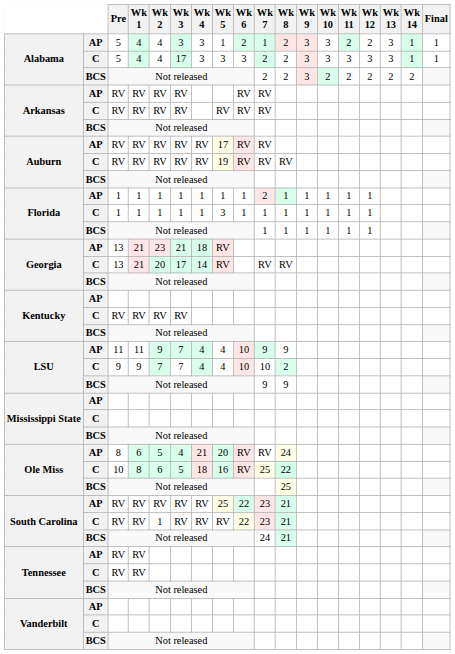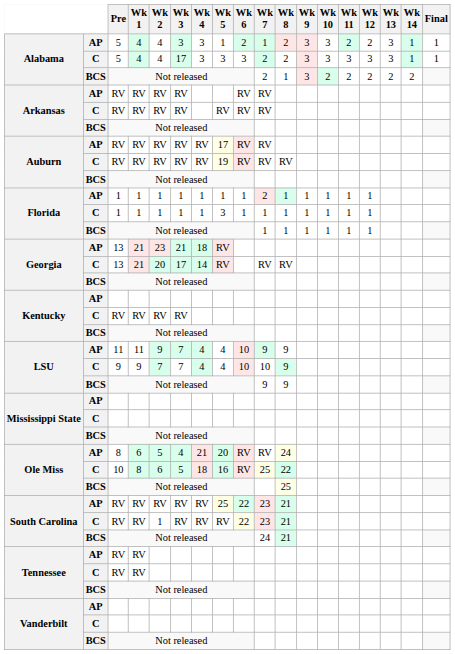 <table class="wikitable" style="white-space:nowrap;font-size:90%;">
 <tr>
 <th colspan=2 style="background:white; border-top-style:hidden; border-left-style:hidden;"> </th>
 <th>Pre</th>
 <th>Wk<br>1</th>
 <th>Wk<br>2</th>
 <th>Wk<br>3</th>
 <th>Wk<br>4</th>
 <th>Wk<br>5</th>
 <th>Wk<br>6</th>
 <th>Wk<br>7</th>
 <th>Wk<br>8</th>
 <th>Wk<br>9</th>
 <th>Wk<br>10</th>
 <th>Wk<br>11</th>
 <th>Wk<br>12</th>
 <th>Wk<br>13</th>
 <th>Wk<br>14</th>
 <th>Final</th>
 </tr>
 <tr style="text-align:center;">
 <th rowspan=3>Alabama</th>
 <th>AP</th>
 <td style="background:#FFF;">5</td>
 <td style="background:#D8FFEB;">4</td>
 <td style="background:#FFF;">4</td>
 <td style="background:#D8FFEB;">3</td>
 <td style="background:#FFF;">3</td>
 <td style="background:#FFF;">1</td>
 <td style="background:#D8FFEB;">2</td>
 <td style="background:#D8FFEB;">1</td>
 <td style="background:#FFE6E6;">2</td>
 <td style="background:#FFE6E6;">3</td>
 <td style="background:#FFF;">3</td>
 <td style="background:#D8FFEB;">2</td>
 <td style="background:#FFF;">2</td>
 <td style="background:#FFF;">3</td>
 <td style="background:#D8FFEB;">1</td>
 <td style="background:#FFF;">1</td>
 </tr>
 <tr style="text-align:center;">
 <th>C</th>
 <td style="background:#FFF;">5</td>
 <td style="background:#D8FFEB;">4</td>
 <td style="background:#FFF;">4</td>
 <td style="background:#D8FFEB;">17</td>
 <td style="background:#FFF;">3</td>
 <td style="background:#FFF;">3</td>
 <td style="background:#FFF;">3</td>
 <td style="background:#D8FFEB;">2</td>
 <td style="background:#FFF;">2</td>
 <td style="background:#FFE6E6;">3</td>
 <td style="background:#FFF;">3</td>
 <td style="background:#FFF;">3</td>
 <td style="background:#FFF;">3</td>
 <td style="background:#FFF;">3</td>
 <td style="background:#D8FFEB;">1</td>
 <td style="background:#FFF;">1</td>
 </tr>
 <tr style="text-align:center;">
 <th>BCS</th>
 <td colspan=7 align=center>Not released</td>
 <td style="background:#FFF;">2</td>
-<td style="background:#FFF;">2</td>
+<td style="background:#FFF;">1</td>
 <td style="background:#FFE6E6;">3</td>
 <td style="background:#D8FFEB;">2</td>
 <td style="background:#FFF;">2</td>
 <td style="background:#FFF;">2</td>
 <td style="background:#FFF;">2</td>
 <td style="background:#FFF;">2</td>
 </tr>
 <tr style="text-align:center;">
 <th rowspan=3>Arkansas</th>
 <th>AP</th>
 <td style="background:#FFF;">RV</td>
 <td style="background:#FFF;">RV</td>
 <td style="background:#FFF;">RV</td>
 <td style="background:#FFF;">RV</td>
 <td style="background:#FFF;"></td>
 <td style="background:#FFF;"></td>
 <td style="background:#FFF;">RV</td>
 <td style="background:#FFF;">RV</td>
 <td style="background:#FFF;"></td>
 <td style="background:#FFF;"></td>
 <td style="background:#FFF;"></td>
 <td style="background:#FFF;"></td>
 <td style="background:#FFF;"></td>
 <td style="background:#FFF;"></td>
 <td style="background:#FFF;"></td>
 <td style="background:#FFF;"></td>
 </tr>
 <tr style="text-align:center;">
 <th>C</th>
 <td style="background:#FFF;">RV</td>
 <td style="background:#FFF;">RV</td>
 <td style="background:#FFF;">RV</td>
 <td style="background:#FFF;">RV</td>
 <td style="background:#FFF;"></td>
 <td style="background:#FFF;">RV</td>
 <td style="background:#FFF;">RV</td>
 <td style="background:#FFF;">RV</td>
 <td style="background:#FFF;"></td>
 <td style="background:#FFF;"></td>
 <td style="background:#FFF;"></td>
 <td style="background:#FFF;"></td>
 <td style="background:#FFF;"></td>
 <td style="background:#FFF;"></td>
 <td style="background:#FFF;"></td>
 <td style="background:#FFF;"></td>
 </tr>
 <tr style="text-align:center;">
 <th>BCS</th>
 <td colspan=7 align=center>Not released</td>
 <td style="background:#FFF;"></td>
 <td style="background:#FFF;"></td>
 <td style="background:#FFF;"></td>
 <td style="background:#FFF;"></td>
 <td style="background:#FFF;"></td>
 <td style="background:#FFF;"></td>
 <td style="background:#FFF;"></td>
 <td style="background:#FFF;"></td>
 </tr>
 <tr style="text-align:center;">
 <th rowspan=3>Auburn</th>
 <th>AP</th>
 <td style="background:#FFF;">RV</td>
 <td style="background:#FFF;">RV</td>
 <td style="background:#FFF;">RV</td>
 <td style="background:#FFF;">RV</td>
 <td style="background:#FFF;">RV</td>
 <td style="background:#FFFFE6;">17</td>
 <td style="background:#FFE6E6;">RV</td>
 <td style="background:#FFF;">RV</td>
 <td style="background:#FFF;"></td>
 <td style="background:#FFF;"></td>
 <td style="background:#FFF;"></td>
 <td style="background:#FFF;"></td>
 <td style="background:#FFF;"></td>
 <td style="background:#FFF;"></td>
 <td style="background:#FFF;"></td>
 <td style="background:#FFF;"></td>
 </tr>
 <tr style="text-align:center;">
 <th>C</th>
 <td style="background:#FFF;">RV</td>
 <td style="background:#FFF;">RV</td>
 <td style="background:#FFF;">RV</td>
 <td style="background:#FFF;">RV</td>
 <td style="background:#FFF;">RV</td>
 <td style="background:#FFFFE6;">19</td>
 <td style="background:#FFE6E6;">RV</td>
 <td style="background:#FFF;">RV</td>
 <td style="background:#FFF;">RV</td>
 <td style="background:#FFF;"></td>
 <td style="background:#FFF;"></td>
 <td style="background:#FFF;"></td>
 <td style="background:#FFF;"></td>
 <td style="background:#FFF;"></td>
 <td style="background:#FFF;"></td>
 <td style="background:#FFF;"></td>
 </tr>
 <tr style="text-align:center;">
 <th>BCS</th>
 <td colspan=7 align=center>Not released</td>
 <td style="background:#FFF;"></td>
 <td style="background:#FFF;"></td>
 <td style="background:#FFF;"></td>
 <td style="background:#FFF;"></td>
 <td style="background:#FFF;"></td>
 <td style="background:#FFF;"></td>
 <td style="background:#FFF;"></td>
 <td style="background:#FFF;"></td>
 </tr>
 <tr style="text-align:center;">
 <th rowspan=3>Florida</th>
 <th>AP</th>
 <td style="background:#FFF;">1</td>
 <td style="background:#FFF;">1</td>
 <td style="background:#FFF;">1</td>
 <td style="background:#FFF;">1</td>
 <td style="background:#FFF;">1</td>
 <td style="background:#FFF;">1</td>
 <td style="background:#FFF;">1</td>
 <td style="background:#FFE6E6;">2</td>
 <td style="background:#D8FFEB;">1</td>
 <td style="background:#FFF;">1</td>
 <td style="background:#FFF;">1</td>
 <td style="background:#FFF;">1</td>
 <td style="background:#FFF;">1</td>
 <td style="background:#FFF;"></td>
 <td style="background:#FFF;"></td>
 <td style="background:#FFF;"></td>
 </tr>
 <tr style="text-align:center;">
 <th>C</th>
 <td style="background:#FFF;">1</td>
 <td style="background:#FFF;">1</td>
 <td style="background:#FFF;">1</td>
 <td style="background:#FFF;">1</td>
 <td style="background:#FFF;">1</td>
 <td style="background:#FFF;">3</td>
 <td style="background:#FFF;">1</td>
 <td style="background:#FFF;">1</td>
 <td style="background:#FFF;">1</td>
 <td style="background:#FFF;">1</td>
 <td style="background:#FFF;">1</td>
 <td style="background:#FFF;">1</td>
 <td style="background:#FFF;">1</td>
 <td style="background:#FFF;"></td>
 <td style="background:#FFF;"></td>
 <td style="background:#FFF;"></td>
 </tr>
 <tr style="text-align:center;">
 <th>BCS</th>
 <td colspan=7 align=center>Not released</td>
 <td style="background:#FFF;">1</td>
 <td style="background:#FFF;">1</td>
 <td style="background:#FFF;">1</td>
 <td style="background:#FFF;">1</td>
 <td style="background:#FFF;">1</td>
 <td style="background:#FFF;">1</td>
 <td style="background:#FFF;"></td>
 <td style="background:#FFF;"></td>
 </tr>
 <tr style="text-align:center;">
 <th rowspan=3>Georgia</th>
 <th>AP</th>
 <td style="background:#FFF;">13</td>
 <td style="background:#FFE6E6;">21</td>
 <td style="background:#FFE6E6;">23</td>
 <td style="background:#D8FFEB;">21</td>
 <td style="background:#D8FFEB;">18</td>
 <td style="background:#FFE6E6;">RV</td>
 <td style="background:#FFF;"></td>
 <td style="background:#FFF;"></td>
 <td style="background:#FFF;"></td>
 <td style="background:#FFF;"></td>
 <td style="background:#FFF;"></td>
 <td style="background:#FFF;"></td>
 <td style="background:#FFF;"></td>
 <td style="background:#FFF;"></td>
 <td style="background:#FFF;"></td>
 <td style="background:#FFF;"></td>
 </tr>
 <tr style="text-align:center;">
 <th>C</th>
 <td style="background:#FFF;">13</td>
 <td style="background:#FFE6E6;">21</td>
 <td style="background:#D8FFEB;">20</td>
 <td style="background:#D8FFEB;">17</td>
 <td style="background:#D8FFEB;">14</td>
 <td style="background:#FFE6E6;">RV</td>
 <td style="background:#FFF;"></td>
 <td style="background:#FFF;">RV</td>
 <td style="background:#FFF;">RV</td>
 <td style="background:#FFF;"></td>
 <td style="background:#FFF;"></td>
 <td style="background:#FFF;"></td>
 <td style="background:#FFF;"></td>
 <td style="background:#FFF;"></td>
 <td style="background:#FFF;"></td>
 <td style="background:#FFF;"></td>
 </tr>
 <tr style="text-align:center;">
 <th>BCS</th>
 <td colspan=7 align=center>Not released</td>
 <td style="background:#FFF;"></td>
 <td style="background:#FFF;"></td>
 <td style="background:#FFF;"></td>
 <td style="background:#FFF;"></td>
 <td style="background:#FFF;"></td>
 <td style="background:#FFF;"></td>
 <td style="background:#FFF;"></td>
 <td style="background:#FFF;"></td>
 </tr>
 <tr style="text-align:center;">
 <th rowspan=3>Kentucky</th>
 <th>AP</th>
 <td style="background:#FFF;"></td>
 <td style="background:#FFF;"></td>
 <td style="background:#FFF;"></td>
 <td style="background:#FFF;"></td>
 <td style="background:#FFF;"></td>
 <td style="background:#FFF;"></td>
 <td style="background:#FFF;"></td>
 <td style="background:#FFF;"></td>
 <td style="background:#FFF;"></td>
 <td style="background:#FFF;"></td>
 <td style="background:#FFF;"></td>
 <td style="background:#FFF;"></td>
 <td style="background:#FFF;"></td>
 <td style="background:#FFF;"></td>
 <td style="background:#FFF;"></td>
 <td style="background:#FFF;"></td>
 </tr>
 <tr style="text-align:center;">
 <th>C</th>
 <td style="background:#FFF;">RV</td>
 <td style="background:#FFF;">RV</td>
 <td style="background:#FFF;">RV</td>
 <td style="background:#FFF;">RV</td>
 <td style="background:#FFF;"></td>
 <td style="background:#FFF;"></td>
 <td style="background:#FFF;"></td>
 <td style="background:#FFF;"></td>
 <td style="background:#FFF;"></td>
 <td style="background:#FFF;"></td>
 <td style="background:#FFF;"></td>
 <td style="background:#FFF;"></td>
 <td style="background:#FFF;"></td>
 <td style="background:#FFF;"></td>
 <td style="background:#FFF;"></td>
 <td style="background:#FFF;"></td>
 </tr>
 <tr style="text-align:center;">
 <th>BCS</th>
 <td colspan=7 align=center>Not released</td>
 <td style="background:#FFF;"></td>
 <td style="background:#FFF;"></td>
 <td style="background:#FFF;"></td>
 <td style="background:#FFF;"></td>
 <td style="background:#FFF;"></td>
 <td style="background:#FFF;"></td>
 <td style="background:#FFF;"></td>
 <td style="background:#FFF;"></td>
 </tr>
 <tr style="text-align:center;">
 <th rowspan=3>LSU</th>
 <th>AP</th>
 <td style="background:#FFF;">11</td>
 <td style="background:#FFF;">11</td>
 <td style="background:#D8FFEB;">9</td>
 <td style="background:#D8FFEB;">7</td>
 <td style="background:#D8FFEB;">4</td>
 <td style="background:#FFF;">4</td>
 <td style="background:#FFE6E6;">10</td>
 <td style="background:#D8FFEB;">9</td>
 <td style="background:#FFF;">9</td>
 <td style="background:#FFF;"></td>
 <td style="background:#FFF;"></td>
 <td style="background:#FFF;"></td>
 <td style="background:#FFF;"></td>
 <td style="background:#FFF;"></td>
 <td style="background:#FFF;"></td>
 <td style="background:#FFF;"></td>
 </tr>
 <tr style="text-align:center;">
 <th>C</th>
 <td style="background:#FFF;">9</td>
 <td style="background:#FFF;">9</td>
 <td style="background:#D8FFEB;">7</td>
 <td style="background:#FFF;">7</td>
 <td style="background:#D8FFEB;">4</td>
 <td style="background:#FFF;">4</td>
 <td style="background:#FFE6E6;">10</td>
 <td style="background:#FFF;">10</td>
-<td style="background:#D8FFEB;">2</td>
+<td style="background:#D8FFEB;">9</td>
 <td style="background:#FFF;"></td>
 <td style="background:#FFF;"></td>
 <td style="background:#FFF;"></td>
 <td style="background:#FFF;"></td>
 <td style="background:#FFF;"></td>
 <td style="background:#FFF;"></td>
 <td style="background:#FFF;"></td>
 </tr>
 <tr style="text-align:center;">
 <th>BCS</th>
 <td colspan=7 align=center>Not released</td>
 <td style="background:#FFF;">9</td>
 <td style="background:#FFF;">9</td>
 <td style="background:#FFF;"></td>
 <td style="background:#FFF;"></td>
 <td style="background:#FFF;"></td>
 <td style="background:#FFF;"></td>
 <td style="background:#FFF;"></td>
 <td style="background:#FFF;"></td>
 </tr>
 <tr style="text-align:center;">
 <th rowspan=3>Mississippi State</th>
 <th>AP</th>
 <td style="background:#FFF;"></td>
 <td style="background:#FFF;"></td>
 <td style="background:#FFF;"></td>
 <td style="background:#FFF;"></td>
 <td style="background:#FFF;"></td>
 <td style="background:#FFF;"></td>
 <td style="background:#FFF;"></td>
 <td style="background:#FFF;"></td>
 <td style="background:#FFF;"></td>
 <td style="background:#FFF;"></td>
 <td style="background:#FFF;"></td>
 <td style="background:#FFF;"></td>
 <td style="background:#FFF;"></td>
 <td style="background:#FFF;"></td>
 <td style="background:#FFF;"></td>
 <td style="background:#FFF;"></td>
 </tr>
 <tr style="text-align:center;">
 <th>C</th>
 <td style="background:#FFF;"></td>
 <td style="background:#FFF;"></td>
 <td style="background:#FFF;"></td>
 <td style="background:#FFF;"></td>
 <td style="background:#FFF;"></td>
 <td style="background:#FFF;"></td>
 <td style="background:#FFF;"></td>
 <td style="background:#FFF;"></td>
 <td style="background:#FFF;"></td>
 <td style="background:#FFF;"></td>
 <td style="background:#FFF;"></td>
 <td style="background:#FFF;"></td>
 <td style="background:#FFF;"></td>
 <td style="background:#FFF;"></td>
 <td style="background:#FFF;"></td>
 <td style="background:#FFF;"></td>
 </tr>
 <tr style="text-align:center;">
 <th>BCS</th>
 <td colspan=7 align=center>Not released</td>
 <td style="background:#FFF;"></td>
 <td style="background:#FFF;"></td>
 <td style="background:#FFF;"></td>
 <td style="background:#FFF;"></td>
 <td style="background:#FFF;"></td>
 <td style="background:#FFF;"></td>
 <td style="background:#FFF;"></td>
 <td style="background:#FFF;"></td>
 </tr>
 <tr style="text-align:center;">
 <th rowspan=3>Ole Miss</th>
 <th>AP</th>
 <td style="background:#FFF;">8</td>
 <td style="background:#D8FFEB;">6</td>
 <td style="background:#D8FFEB;">5</td>
 <td style="background:#D8FFEB;">4</td>
 <td style="background:#FFE6E6;">21</td>
 <td style="background:#D8FFEB;">20</td>
 <td style="background:#FFE6E6;">RV</td>
 <td style="background:#FFF;">RV</td>
 <td style="background:#FFFFE6;">24</td>
 <td style="background:#FFF;"></td>
 <td style="background:#FFF;"></td>
 <td style="background:#FFF;"></td>
 <td style="background:#FFF;"></td>
 <td style="background:#FFF;"></td>
 <td style="background:#FFF;"></td>
 <td style="background:#FFF;"></td>
 </tr>
 <tr style="text-align:center;">
 <th>C</th>
 <td style="background:#FFF;">10</td>
 <td style="background:#D8FFEB;">8</td>
 <td style="background:#D8FFEB;">6</td>
 <td style="background:#D8FFEB;">5</td>
 <td style="background:#FFE6E6;">18</td>
 <td style="background:#D8FFEB;">16</td>
 <td style="background:#FFE6E6;">RV</td>
 <td style="background:#FFFFE6;">25</td>
 <td style="background:#D3FFEB;">22</td>
 <td style="background:#FFF;"></td>
 <td style="background:#FFF;"></td>
 <td style="background:#FFF;"></td>
 <td style="background:#FFF;"></td>
 <td style="background:#FFF;"></td>
 <td style="background:#FFF;"></td>
 <td style="background:#FFF;"></td>
 </tr>
 <tr style="text-align:center;">
 <th>BCS</th>
 <td colspan=7 align=center>Not released</td>
 <td style="background:#FFF;"></td>
 <td style="background:#FFFFE6;">25</td>
 <td style="background:#FFF;"></td>
 <td style="background:#FFF;"></td>
 <td style="background:#FFF;"></td>
 <td style="background:#FFF;"></td>
 <td style="background:#FFF;"></td>
 <td style="background:#FFF;"></td>
 </tr>
 <tr style="text-align:center;">
 <th rowspan=3>South Carolina</th>
 <th>AP</th>
 <td style="background:#FFF;">RV</td>
 <td style="background:#FFF;">RV</td>
 <td style="background:#FFF;">RV</td>
 <td style="background:#FFF;">RV</td>
 <td style="background:#FFF;">RV</td>
 <td style="background:#FFFFE6;">25</td>
 <td style="background:#D8FFEB;">22</td>
 <td style="background:#FFE6E6;">23</td>
 <td style="background:#D8FFEB;">21</td>
 <td style="background:#FFF;"></td>
 <td style="background:#FFF;"></td>
 <td style="background:#FFF;"></td>
 <td style="background:#FFF;"></td>
 <td style="background:#FFF;"></td>
 <td style="background:#FFF;"></td>
 <td style="background:#FFF;"></td>
 </tr>
 <tr style="text-align:center;">
 <th>C</th>
 <td style="background:#FFF;">RV</td>
 <td style="background:#FFF;">RV</td>
 <td style="background:#FFF;">1</td>
 <td style="background:#FFF;">RV</td>
 <td style="background:#FFF;">RV</td>
 <td style="background:#FFF;">RV</td>
 <td style="background:#FFFFE6;">22</td>
 <td style="background:#FFE6E6;">23</td>
 <td style="background:#D8FFEB;">21</td>
 <td style="background:#FFF;"></td>
 <td style="background:#FFF;"></td>
 <td style="background:#FFF;"></td>
 <td style="background:#FFF;"></td>
 <td style="background:#FFF;"></td>
 <td style="background:#FFF;"></td>
 <td style="background:#FFF;"></td>
 </tr>
 <tr style="text-align:center;">
 <th>BCS</th>
 <td colspan=7 align=center>Not released</td>
 <td style="background:#FFF;">24</td>
 <td style="background:#D8FFEB;">21</td>
 <td style="background:#FFF;"></td>
 <td style="background:#FFF;"></td>
 <td style="background:#FFF;"></td>
 <td style="background:#FFF;"></td>
 <td style="background:#FFF;"></td>
 <td style="background:#FFF;"></td>
 </tr>
 <tr style="text-align:center;">
 <th rowspan=3>Tennessee</th>
 <th>AP</th>
 <td style="background:#FFF;">RV</td>
 <td style="background:#FFF;">RV</td>
 <td style="background:#FFF;"></td>
 <td style="background:#FFF;"></td>
 <td style="background:#FFF;"></td>
 <td style="background:#FFF;"></td>
 <td style="background:#FFF;"></td>
 <td style="background:#FFF;"></td>
 <td style="background:#FFF;"></td>
 <td style="background:#FFF;"></td>
 <td style="background:#FFF;"></td>
 <td style="background:#FFF;"></td>
 <td style="background:#FFF;"></td>
 <td style="background:#FFF;"></td>
 <td style="background:#FFF;"></td>
 <td style="background:#FFF;"></td>
 </tr>
 <tr style="text-align:center;">
 <th>C</th>
 <td style="background:#FFF;">RV</td>
 <td style="background:#FFF;">RV</td>
 <td style="background:#FFF;"></td>
 <td style="background:#FFF;"></td>
 <td style="background:#FFF;"></td>
 <td style="background:#FFF;"></td>
 <td style="background:#FFF;"></td>
 <td style="background:#FFF;"></td>
 <td style="background:#FFF;"></td>
 <td style="background:#FFF;"></td>
 <td style="background:#FFF;"></td>
 <td style="background:#FFF;"></td>
 <td style="background:#FFF;"></td>
 <td style="background:#FFF;"></td>
 <td style="background:#FFF;"></td>
 <td style="background:#FFF;"></td>
 </tr>
 <tr style="text-align:center;">
 <th>BCS</th>
 <td colspan=7 align=center>Not released</td>
 <td style="background:#FFF;"></td>
 <td style="background:#FFF;"></td>
 <td style="background:#FFF;"></td>
 <td style="background:#FFF;"></td>
 <td style="background:#FFF;"></td>
 <td style="background:#FFF;"></td>
 <td style="background:#FFF;"></td>
 <td style="background:#FFF;"></td>
 </tr>
 <tr style="text-align:center;">
 <th rowspan=3>Vanderbilt</th>
 <th>AP</th>
 <td style="background:#FFF;"></td>
 <td style="background:#FFF;"></td>
 <td style="background:#FFF;"></td>
 <td style="background:#FFF;"></td>
 <td style="background:#FFF;"></td>
 <td style="background:#FFF;"></td>
 <td style="background:#FFF;"></td>
 <td style="background:#FFF;"></td>
 <td style="background:#FFF;"></td>
 <td style="background:#FFF;"></td>
 <td style="background:#FFF;"></td>
 <td style="background:#FFF;"></td>
 <td style="background:#FFF;"></td>
 <td style="background:#FFF;"></td>
 <td style="background:#FFF;"></td>
 <td style="background:#FFF;"></td>
 </tr>
 <tr style="text-align:center;">
 <th>C</th>
 <td style="background:#FFF;"></td>
 <td style="background:#FFF;"></td>
 <td style="background:#FFF;"></td>
 <td style="background:#FFF;"></td>
 <td style="background:#FFF;"></td>
 <td style="background:#FFF;"></td>
 <td style="background:#FFF;"></td>
 <td style="background:#FFF;"></td>
 <td style="background:#FFF;"></td>
 <td style="background:#FFF;"></td>
 <td style="background:#FFF;"></td>
 <td style="background:#FFF;"></td>
 <td style="background:#FFF;"></td>
 <td style="background:#FFF;"></td>
 <td style="background:#FFF;"></td>
 <td style="background:#FFF;"></td>
 </tr>
 <tr style="text-align:center;">
 <th>BCS</th>
 <td colspan=7 align=center>Not released</td>
 <td style="background:#FFF;"></td>
 <td style="background:#FFF;"></td>
 <td style="background:#FFF;"></td>
 <td style="background:#FFF;"></td>
 <td style="background:#FFF;"></td>
 <td style="background:#FFF;"></td>
 <td style="background:#FFF;"></td>
 <td style="background:#FFF;"></td>
 </tr>
 </table>
